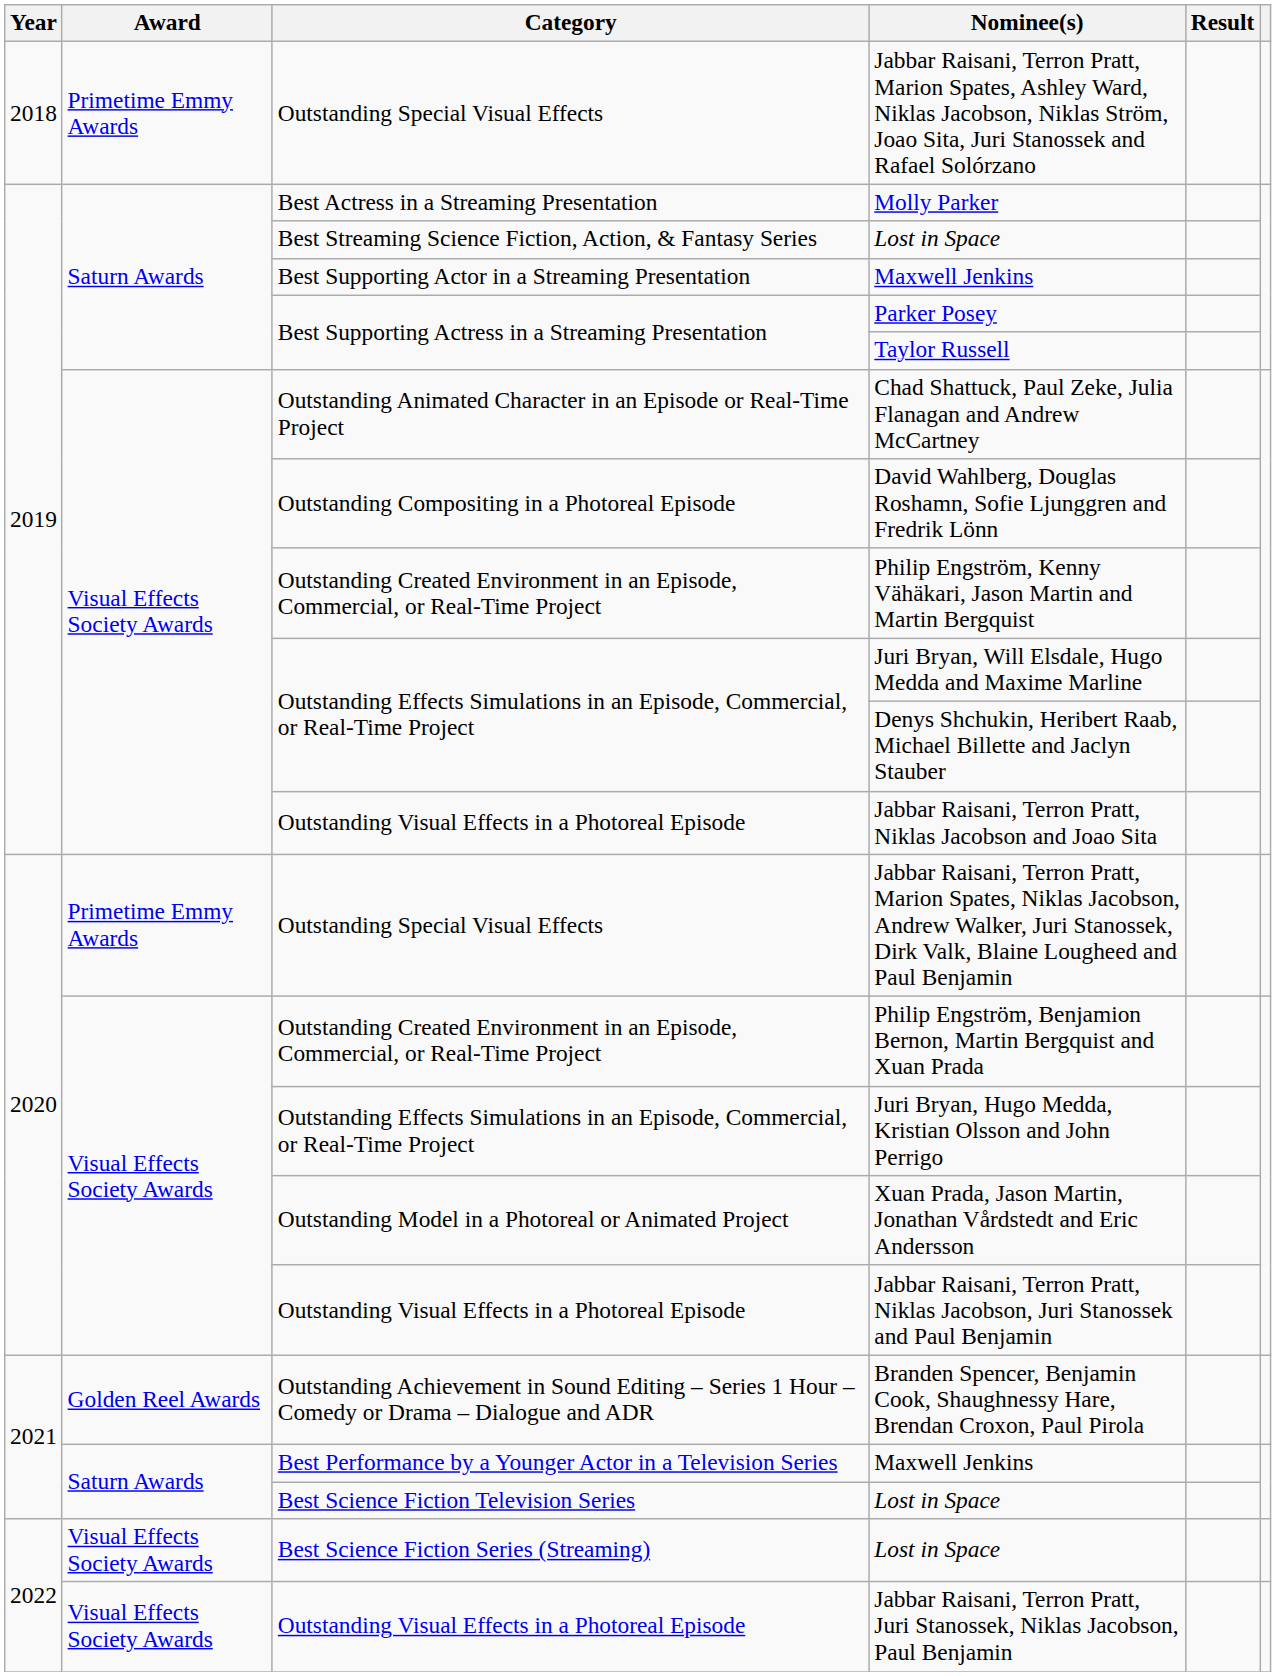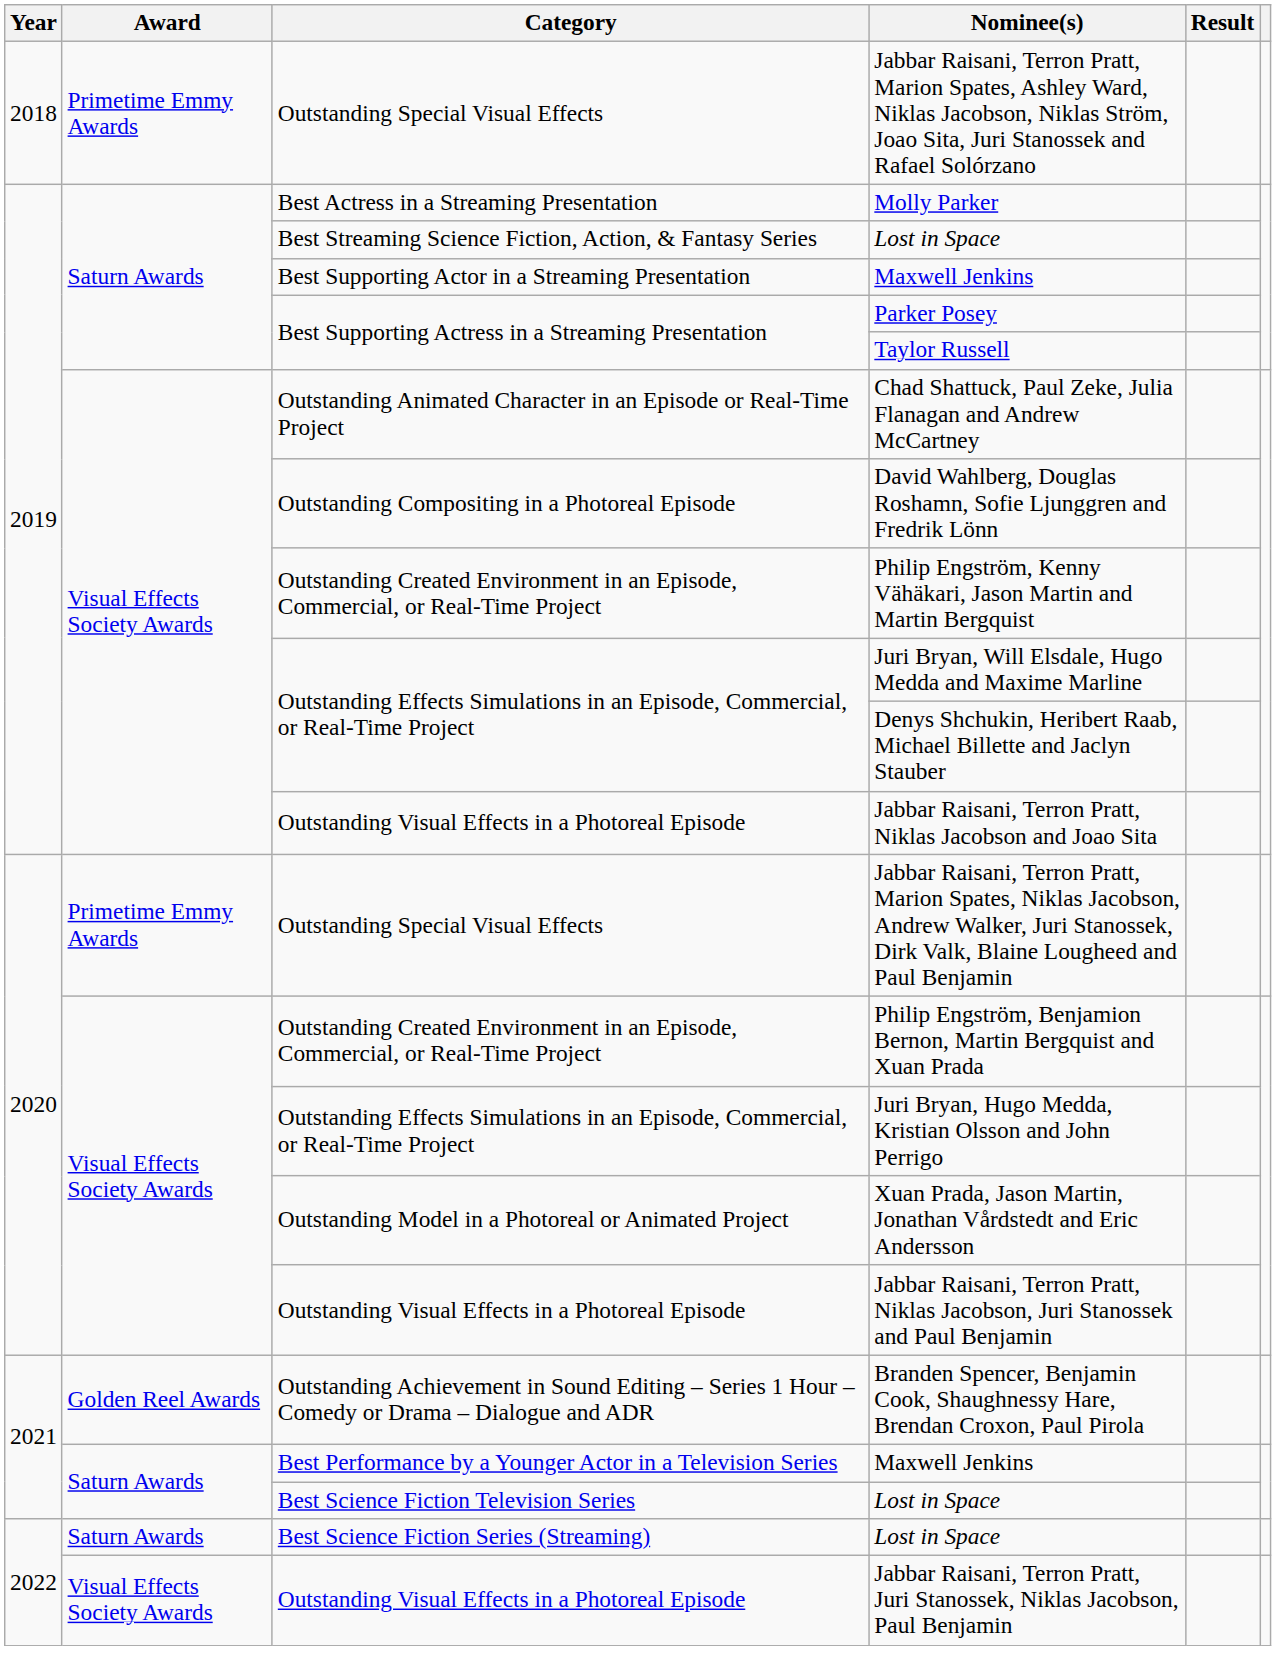 <table class="wikitable plainrowheaders sortable">
 <tr>
 <th scope="col">Year</th>
 <th scope="col">Award</th>
 <th scope="col">Category</th>
 <th scope="col" width="25%">Nominee(s)</th>
 <th scope="col">Result</th>
 <th scope="col" class="unsortable"></th>
 </tr>
 <tr>
 <td scope="row">2018</td>
 <td><a href='#'>Primetime Emmy Awards</a></td>
 <td>Outstanding Special Visual Effects</td>
 <td data-sort-value="Raisani, Jabbar, Terron Pratt, Marion Spates, Ashley Ward, Niklas Jacobson, Niklas Ström">Jabbar Raisani, Terron Pratt, Marion Spates, Ashley Ward, Niklas Jacobson, Niklas Ström, Joao Sita, Juri Stanossek and Rafael Solórzano </td>
 <td></td>
 <td style="text-align: center;"></td>
 </tr>
 <tr>
 <td scope="row" rowspan="11">2019</td>
 <td rowspan="5"><a href='#'>Saturn Awards</a></td>
 <td>Best Actress in a Streaming Presentation</td>
 <td data-sort-value="Parker, Molly"><a href='#'>Molly Parker</a></td>
 <td></td>
 <td rowspan="5" style="text-align: center;"></td>
 </tr>
 <tr>
 <td>Best Streaming Science Fiction, Action, & Fantasy Series</td>
 <td><em>Lost in Space</em></td>
 <td></td>
 </tr>
 <tr>
 <td>Best Supporting Actor in a Streaming Presentation</td>
 <td data-sort-value="Jenkins, Maxwell"><a href='#'>Maxwell Jenkins</a></td>
 <td></td>
 </tr>
 <tr>
 <td rowspan="2">Best Supporting Actress in a Streaming Presentation</td>
 <td data-sort-value="Posey, Parker"><a href='#'>Parker Posey</a></td>
 <td></td>
 </tr>
 <tr>
 <td data-sort-value="Russell, Taylor"><a href='#'>Taylor Russell</a></td>
 <td></td>
 </tr>
 <tr>
 <td rowspan="6"><a href='#'>Visual Effects Society Awards</a></td>
 <td>Outstanding Animated Character in an Episode or Real-Time Project</td>
 <td data-sort-value="Shattuck, Chad, Paul Zeke, Julia Flanagan and Andrew McCartney">Chad Shattuck, Paul Zeke, Julia Flanagan and Andrew McCartney </td>
 <td></td>
 <td style="text-align: center;" rowspan="6"></td>
 </tr>
 <tr>
 <td>Outstanding Compositing in a Photoreal Episode</td>
 <td data-sort-value="Wahlberg, David, Douglas Roshamn, Sofie Ljunggren and Fredrik Lönn">David Wahlberg, Douglas Roshamn, Sofie Ljunggren and Fredrik Lönn </td>
 <td></td>
 </tr>
 <tr>
 <td>Outstanding Created Environment in an Episode, Commercial, or Real-Time Project</td>
 <td data-sort-value="Engstrom, Philip, Kenny Vähäkari, Jason Martin and Martin Bergquist">Philip Engström, Kenny Vähäkari, Jason Martin and Martin Bergquist </td>
 <td></td>
 </tr>
 <tr>
 <td rowspan="2">Outstanding Effects Simulations in an Episode, Commercial, or Real-Time Project</td>
 <td data-sort-value="Bryan, Juri, Will Elsdale, Hugo Medda and Maxime Marline">Juri Bryan, Will Elsdale, Hugo Medda and Maxime Marline </td>
 <td></td>
 </tr>
 <tr>
 <td data-sort-value="Shchukin, Denys, Heribert Raab, Michael Billette and Jaclyn Stauber">Denys Shchukin, Heribert Raab, Michael Billette and Jaclyn Stauber </td>
 <td></td>
 </tr>
 <tr>
 <td>Outstanding Visual Effects in a Photoreal Episode</td>
 <td data-sort-value="Raisani, Jabbar, Terron Pratt, Niklas Jacobson and Joao Sita">Jabbar Raisani, Terron Pratt, Niklas Jacobson and Joao Sita </td>
 <td></td>
 </tr>
 <tr>
 <td rowspan="5">2020</td>
 <td><a href='#'>Primetime Emmy Awards</a></td>
 <td>Outstanding Special Visual Effects</td>
 <td data-sort-value="Raisani, Jabbar, Terron Pratt, Marion Spates, Niklas Jacobson, Andrew Walker, Juri Stanossek, Dirk Valk, Blaine Lougheed and Paul Benjamin">Jabbar Raisani, Terron Pratt, Marion Spates, Niklas Jacobson, Andrew Walker, Juri Stanossek, Dirk Valk, Blaine Lougheed and Paul Benjamin </td>
 <td></td>
 <td style="text-align: center;"></td>
 </tr>
 <tr>
 <td rowspan="4"><a href='#'>Visual Effects Society Awards</a></td>
 <td>Outstanding Created Environment in an Episode, Commercial, or Real-Time Project</td>
 <td data-sort-value="Engstrom, Philip, Benjamion Bernon, Martin Bergquist and Xuan Prada">Philip Engström, Benjamion Bernon, Martin Bergquist and Xuan Prada </td>
 <td></td>
 <td rowspan="4" style="text-align: center;"></td>
 </tr>
 <tr>
 <td>Outstanding Effects Simulations in an Episode, Commercial, or Real-Time Project</td>
 <td data-sort-value="Bryan, Juri, Hugo Medda, Kristian Olsson and John Perrigo">Juri Bryan, Hugo Medda, Kristian Olsson and John Perrigo </td>
 <td></td>
 </tr>
 <tr>
 <td>Outstanding Model in a Photoreal or Animated Project</td>
 <td data-sort-value="Prada, Xuan, Jason Martin, Jonathan Vårdstedt and Eric Andersson">Xuan Prada, Jason Martin, Jonathan Vårdstedt and Eric Andersson </td>
 <td></td>
 </tr>
 <tr>
 <td>Outstanding Visual Effects in a Photoreal Episode</td>
 <td data-sort-value="Raisani, Jabbar, Terron Pratt, Niklas Jacobson, Juri Stanossek and Paul Benjamin">Jabbar Raisani, Terron Pratt, Niklas Jacobson, Juri Stanossek and Paul Benjamin </td>
 <td></td>
 </tr>
 <tr>
 <td rowspan="3" scope="row">2021</td>
 <td><a href='#'>Golden Reel Awards</a></td>
 <td>Outstanding Achievement in Sound Editing – Series 1 Hour – Comedy or Drama – Dialogue and ADR</td>
 <td data-sort-value="Spencer, Branden, Benjamin Cook">Branden Spencer, Benjamin Cook, Shaughnessy Hare, Brendan Croxon, Paul Pirola </td>
 <td></td>
 <td style="text-align: center;"></td>
 </tr>
 <tr>
 <td rowspan="2"><a href='#'>Saturn Awards</a></td>
 <td><a href='#'>Best Performance by a Younger Actor in a Television Series</a></td>
 <td data-sort-value="Jenkins, Maxwell">Maxwell Jenkins</td>
 <td></td>
 <td rowspan="2"></td>
 </tr>
 <tr>
 <td><a href='#'>Best Science Fiction Television Series</a></td>
 <td><em>Lost in Space</em></td>
 <td></td>
 </tr>
 <tr>
 <td rowspan="2">2022</td>
-<td><a href='#'>Visual Effects Society Awards</a></td>
+<td><a href='#'>Saturn Awards</a></td>
 <td><a href='#'>Best Science Fiction Series (Streaming)</a></td>
 <td><em>Lost in Space</em></td>
 <td></td>
 <td style="text-align:center;"></td>
 </tr>
 <tr>
 <td><a href='#'>Visual Effects Society Awards</a></td>
 <td><a href='#'>Outstanding Visual Effects in a Photoreal Episode</a></td>
 <td data-sort-value="Raisani, Jabbar, Terron Pratt, Juri Stanossek, Niklas Jacobson, Paul Benjamin">Jabbar Raisani, Terron Pratt, Juri Stanossek, Niklas Jacobson, Paul Benjamin </td>
 <td></td>
 <td style="text-align:center;"></td>
 </tr>
 </table>
